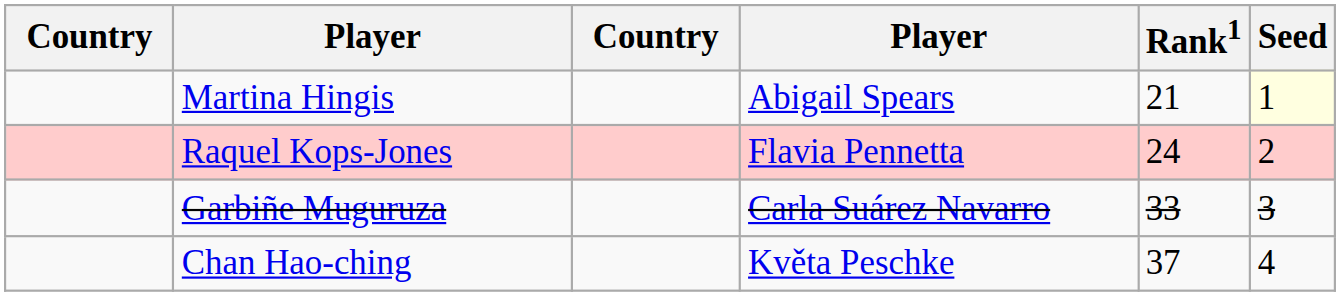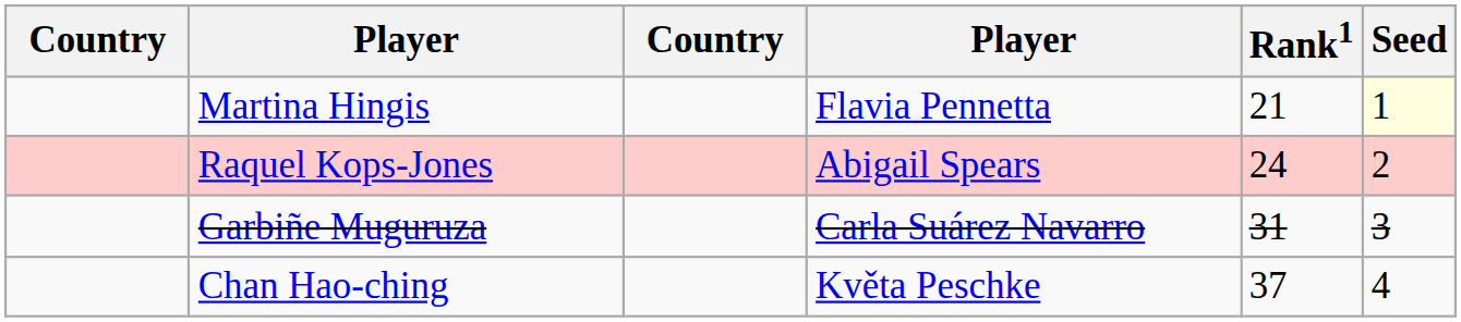 <table class="sortable wikitable">
 <tr>
 <th width="70">Country</th>
 <th width="175">Player</th>
 <th width="70">Country</th>
 <th width="175">Player</th>
 <th>Rank<sup>1</sup></th>
 <th>Seed</th>
 </tr>
 <tr>
 <td></td>
 <td><a href='#'>Martina Hingis</a></td>
 <td></td>
-<td><a href='#'>Abigail Spears</a></td>
+<td><a href='#'>Flavia Pennetta</a></td>
 <td>21</td>
 <td style="background: lightyellow;">1</td>
 </tr>
 <tr style="background:#fcc;">
 <td></td>
 <td><a href='#'>Raquel Kops-Jones</a></td>
 <td></td>
-<td><a href='#'>Flavia Pennetta</a></td>
+<td><a href='#'>Abigail Spears</a></td>
 <td>24</td>
 <td>2</td>
 </tr>
 <tr>
 <td><s></s></td>
 <td><s><a href='#'>Garbiñe Muguruza</a></s></td>
 <td><s></s></td>
 <td><s><a href='#'>Carla Suárez Navarro</a></s></td>
-<td><s>33</s></td>
+<td><s>31</s></td>
 <td><s>3</s></td>
 </tr>
 <tr>
 <td></td>
 <td><a href='#'>Chan Hao-ching</a></td>
 <td></td>
 <td><a href='#'>Květa Peschke</a></td>
 <td>37</td>
 <td>4</td>
 </tr>
 </table>
